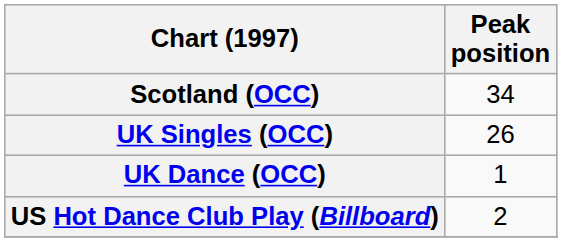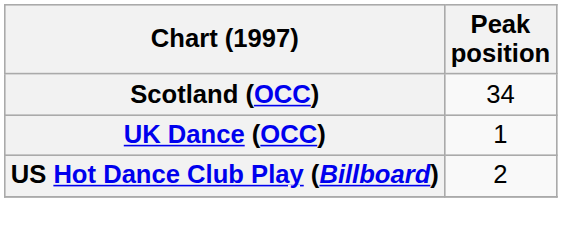 <table class="wikitable sortable plainrowheaders" style="text-align:center">
 <tr>
 <th scope="col">Chart (1997)</th>
 <th scope="col">Peak<br>position</th>
 </tr>
 <tr>
 <th scope="row">Scotland (<a href='#'>OCC</a>)</th>
 <td>34</td>
-</tr>
-<tr>
-<th scope="row"><a href='#'>UK Singles</a> (<a href='#'>OCC</a>)</th>
-<td>26</td>
 </tr>
 <tr>
 <th scope="row"><a href='#'>UK Dance</a> (<a href='#'>OCC</a>)</th>
 <td>1</td>
 </tr>
 <tr>
 <th scope="row">US <a href='#'>Hot Dance Club Play</a> (<em><a href='#'>Billboard</a></em>)</th>
 <td>2</td>
 </tr>
 <tr>
 </tr>
 </table>
